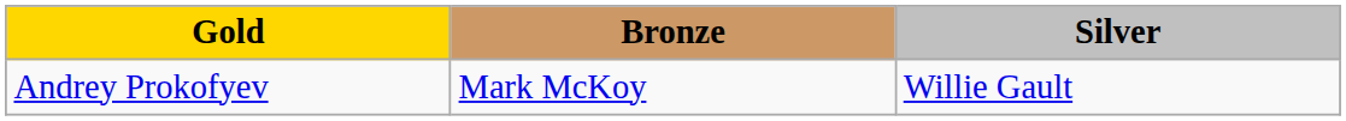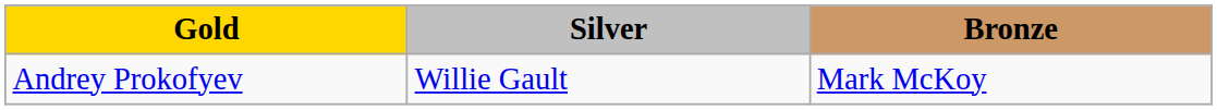 <table class="wikitable" style="text-align:left">
 <tr align="center">
 <td width=200 bgcolor=gold><strong>Gold</strong></td>
+<td width=200 bgcolor=silver><strong>Silver</strong></td>
 <td width=200 bgcolor=CC9966><strong>Bronze</strong></td>
-<td width=200 bgcolor=silver><strong>Silver</strong></td>
 </tr>
 <tr>
 <td><a href='#'>Andrey Prokofyev</a><br><em></em></td>
+<td><a href='#'>Willie Gault</a><br><em></em></td>
 <td><a href='#'>Mark McKoy</a><br><em></em></td>
-<td><a href='#'>Willie Gault</a><br><em></em></td>
 </tr>
 </table>
